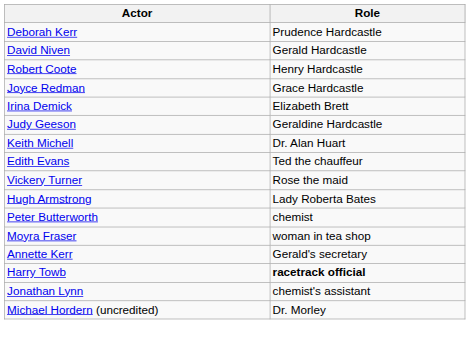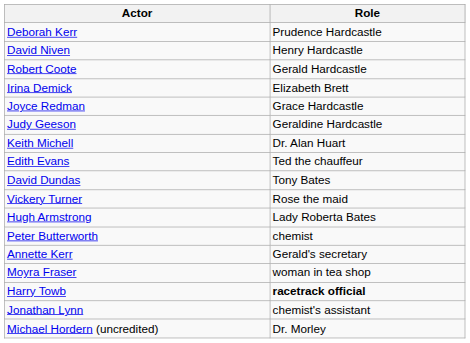 <table class="wikitable" width="50%">
 <tr bgcolor="#CCCCCC">
 <th>Actor</th>
 <th>Role</th>
 </tr>
 <tr>
 <td><a href='#'>Deborah Kerr</a></td>
 <td>Prudence Hardcastle</td>
 </tr>
 <tr>
 <td><a href='#'>David Niven</a></td>
+<td>Henry Hardcastle</td>
+</tr>
+<tr>
+<td><a href='#'>Robert Coote</a></td>
 <td>Gerald Hardcastle</td>
 </tr>
 <tr>
-<td><a href='#'>Robert Coote</a></td>
-<td>Henry Hardcastle</td>
+<td><a href='#'>Irina Demick</a></td>
+<td>Elizabeth Brett</td>
 </tr>
 <tr>
 <td><a href='#'>Joyce Redman</a></td>
 <td>Grace Hardcastle</td>
-</tr>
-<tr>
-<td><a href='#'>Irina Demick</a></td>
-<td>Elizabeth Brett</td>
 </tr>
 <tr>
 <td><a href='#'>Judy Geeson</a></td>
 <td>Geraldine Hardcastle</td>
 </tr>
 <tr>
 <td><a href='#'>Keith Michell</a></td>
 <td>Dr. Alan Huart</td>
 </tr>
 <tr>
 <td><a href='#'>Edith Evans</a></td>
 <td>Ted the chauffeur</td>
 </tr>
 <tr>
+<td><a href='#'>David Dundas</a></td>
+<td>Tony Bates</td>
+</tr>
+<tr>
 <td><a href='#'>Vickery Turner</a></td>
 <td>Rose the maid</td>
 </tr>
 <tr>
 <td><a href='#'>Hugh Armstrong</a></td>
 <td>Lady Roberta Bates</td>
 </tr>
 <tr>
 <td><a href='#'>Peter Butterworth</a></td>
 <td>chemist</td>
 </tr>
 <tr>
+<td><a href='#'>Annette Kerr</a></td>
+<td>Gerald's secretary</td>
+</tr>
+<tr>
 <td><a href='#'>Moyra Fraser</a></td>
 <td>woman in tea shop</td>
-</tr>
-<tr>
-<td><a href='#'>Annette Kerr</a></td>
-<td>Gerald's secretary</td>
 </tr>
 <tr>
 <td><a href='#'>Harry Towb</a></td>
 <td><strong>racetrack official</strong></td>
 </tr>
 <tr>
 <td><a href='#'>Jonathan Lynn</a></td>
 <td>chemist's assistant</td>
 </tr>
 <tr>
 <td><a href='#'>Michael Hordern</a> (uncredited)</td>
 <td>Dr. Morley</td>
 </tr>
 </table>
